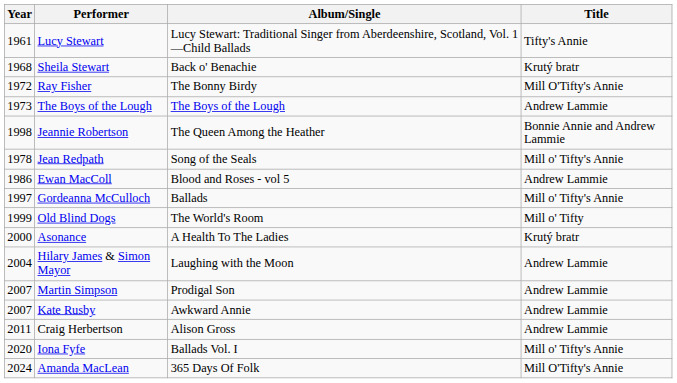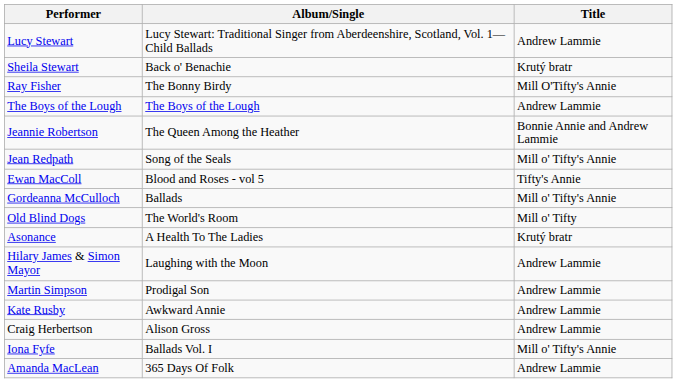 <table border="1" class="wikitable">
 <tr>
-<th>Year</th>
 <th>Performer</th>
 <th>Album/Single</th>
 <th>Title</th>
 </tr>
 <tr>
-<td>1961</td>
 <td><a href='#'>Lucy Stewart</a></td>
 <td>Lucy Stewart: Traditional Singer from Aberdeenshire, Scotland, Vol. 1—Child Ballads</td>
-<td>Tifty's Annie</td>
+<td>Andrew Lammie</td>
 </tr>
 <tr>
-<td>1968</td>
 <td><a href='#'>Sheila Stewart</a></td>
 <td>Back o' Benachie</td>
 <td>Krutý bratr</td>
 </tr>
 <tr>
-<td>1972</td>
 <td><a href='#'>Ray Fisher</a></td>
 <td>The Bonny Birdy</td>
 <td>Mill O'Tifty's Annie</td>
 </tr>
 <tr>
-<td>1973</td>
 <td><a href='#'>The Boys of the Lough</a></td>
 <td><a href='#'>The Boys of the Lough</a></td>
 <td>Andrew Lammie</td>
 </tr>
 <tr>
-<td>1998</td>
 <td><a href='#'>Jeannie Robertson</a></td>
 <td>The Queen Among the Heather</td>
 <td>Bonnie Annie and Andrew Lammie</td>
 </tr>
 <tr>
-<td>1978</td>
 <td><a href='#'>Jean Redpath</a></td>
 <td>Song of the Seals</td>
 <td>Mill o' Tifty's Annie</td>
 </tr>
 <tr>
-<td>1986</td>
 <td><a href='#'>Ewan MacColl</a></td>
 <td>Blood and Roses - vol 5</td>
-<td>Andrew Lammie</td>
+<td>Tifty's Annie</td>
 </tr>
 <tr>
-<td>1997</td>
 <td><a href='#'>Gordeanna McCulloch</a></td>
 <td>Ballads</td>
 <td>Mill o' Tifty's Annie</td>
 </tr>
 <tr>
-<td>1999</td>
 <td><a href='#'>Old Blind Dogs</a></td>
 <td>The World's Room</td>
 <td>Mill o' Tifty</td>
 </tr>
 <tr>
-<td>2000</td>
 <td><a href='#'>Asonance</a></td>
 <td>A Health To The Ladies</td>
 <td>Krutý bratr</td>
 </tr>
 <tr>
-<td>2004</td>
 <td><a href='#'>Hilary James</a> & <a href='#'>Simon Mayor</a></td>
 <td>Laughing with the Moon</td>
 <td>Andrew Lammie</td>
 </tr>
 <tr>
-<td>2007</td>
 <td><a href='#'>Martin Simpson</a></td>
 <td>Prodigal Son</td>
 <td>Andrew Lammie</td>
 </tr>
 <tr>
-<td>2007</td>
 <td><a href='#'>Kate Rusby</a></td>
 <td>Awkward Annie</td>
 <td>Andrew Lammie</td>
 </tr>
 <tr>
-<td>2011</td>
 <td>Craig Herbertson</td>
 <td>Alison Gross</td>
 <td>Andrew Lammie</td>
 </tr>
 <tr>
-<td>2020</td>
 <td><a href='#'>Iona Fyfe</a></td>
 <td>Ballads Vol. I</td>
 <td>Mill o' Tifty's Annie</td>
 </tr>
 <tr>
-<td>2024</td>
 <td><a href='#'>Amanda MacLean</a></td>
 <td>365 Days Of Folk</td>
-<td>Mill O'Tifty's Annie</td>
+<td>Andrew Lammie</td>
 </tr>
 </table>
